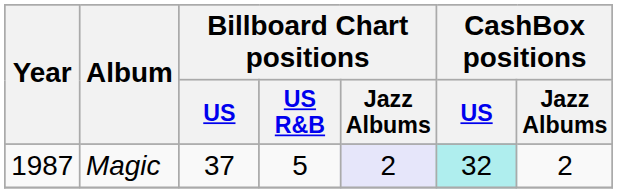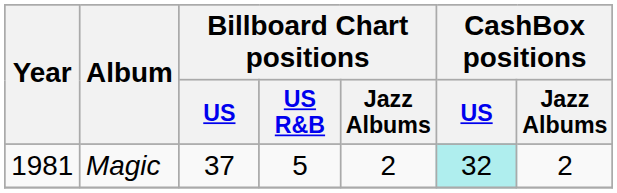 <table class="wikitable" style="text-align:center;">
 <tr>
 <th rowspan="2">Year</th>
 <th rowspan="2">Album</th>
 <th colspan="3">Billboard Chart positions</th>
 <th colspan="2">CashBox positions</th>
 </tr>
 <tr style="font-size:smaller;">
 <th width="40"><a href='#'>US</a></th>
 <th width="40"><a href='#'>US<br>R&B</a></th>
 <th width="40">Jazz Albums</th>
 <th width="40"><a href='#'>US</a></th>
 <th width="40">Jazz Albums</th>
 </tr>
 <tr>
-<td>1987</td>
+<td>1981</td>
 <td align="left"><em>Magic</em></td>
 <td>37</td>
 <td>5</td>
-<td style="background: lavender;">2</td>
+<td>2</td>
 <td style="background: paleturquoise;">32</td>
 <td>2</td>
 </tr>
 <tr>
 </tr>
 </table>
